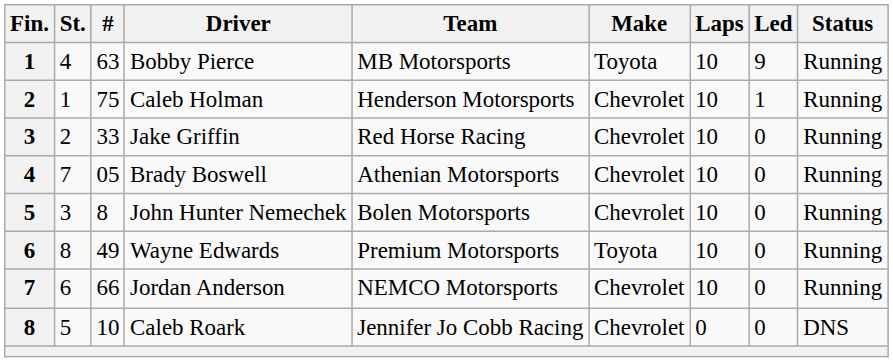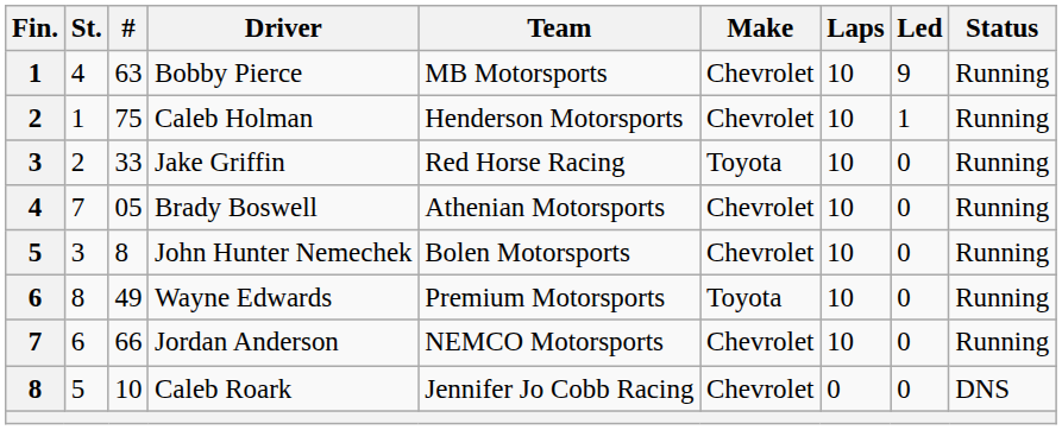 <table class="wikitable" style="font-size:95%">
 <tr>
 <th>Fin.</th>
 <th>St.</th>
 <th>#</th>
 <th>Driver</th>
 <th>Team</th>
 <th>Make</th>
 <th>Laps</th>
 <th>Led</th>
 <th>Status</th>
 </tr>
 <tr>
 <th>1</th>
 <td>4</td>
 <td>63</td>
 <td>Bobby Pierce</td>
 <td>MB Motorsports</td>
-<td>Toyota</td>
+<td>Chevrolet</td>
 <td>10</td>
 <td>9</td>
 <td>Running</td>
 </tr>
 <tr>
 <th>2</th>
 <td>1</td>
 <td>75</td>
 <td>Caleb Holman</td>
 <td>Henderson Motorsports</td>
 <td>Chevrolet</td>
 <td>10</td>
 <td>1</td>
 <td>Running</td>
 </tr>
 <tr>
 <th>3</th>
 <td>2</td>
 <td>33</td>
 <td>Jake Griffin</td>
 <td>Red Horse Racing</td>
-<td>Chevrolet</td>
+<td>Toyota</td>
 <td>10</td>
 <td>0</td>
 <td>Running</td>
 </tr>
 <tr>
 <th>4</th>
 <td>7</td>
 <td>05</td>
 <td>Brady Boswell</td>
 <td>Athenian Motorsports</td>
 <td>Chevrolet</td>
 <td>10</td>
 <td>0</td>
 <td>Running</td>
 </tr>
 <tr>
 <th>5</th>
 <td>3</td>
 <td>8</td>
 <td>John Hunter Nemechek</td>
 <td>Bolen Motorsports</td>
 <td>Chevrolet</td>
 <td>10</td>
 <td>0</td>
 <td>Running</td>
 </tr>
 <tr>
 <th>6</th>
 <td>8</td>
 <td>49</td>
 <td>Wayne Edwards</td>
 <td>Premium Motorsports</td>
 <td>Toyota</td>
 <td>10</td>
 <td>0</td>
 <td>Running</td>
 </tr>
 <tr>
 <th>7</th>
 <td>6</td>
 <td>66</td>
 <td>Jordan Anderson</td>
 <td>NEMCO Motorsports</td>
 <td>Chevrolet</td>
 <td>10</td>
 <td>0</td>
 <td>Running</td>
 </tr>
 <tr>
 <th>8</th>
 <td>5</td>
 <td>10</td>
 <td>Caleb Roark</td>
 <td>Jennifer Jo Cobb Racing</td>
 <td>Chevrolet</td>
 <td>0</td>
 <td>0</td>
 <td>DNS</td>
 </tr>
 <tr>
 <th colspan="9"></th>
 </tr>
 </table>
